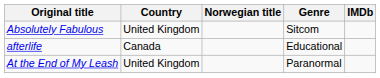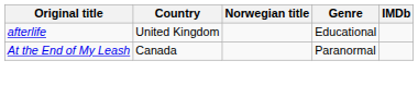 <table class="wikitable">
 <tr>
 <th>Original title</th>
 <th>Country</th>
 <th>Norwegian title</th>
 <th>Genre</th>
 <th>IMDb</th>
 </tr>
 <tr>
-<td><em><a href='#'>Absolutely Fabulous</a></em></td>
+<td><em><a href='#'>afterlife</a></em></td>
 <td>United Kingdom</td>
-<td></td>
-<td>Sitcom</td>
-<td></td>
-</tr>
-<tr>
-<td><em><a href='#'>afterlife</a></em></td>
-<td>Canada</td>
 <td></td>
 <td>Educational</td>
 <td></td>
 </tr>
 <tr>
 <td><em><a href='#'>At the End of My Leash</a></em></td>
-<td>United Kingdom</td>
+<td>Canada</td>
 <td></td>
 <td>Paranormal</td>
 <td></td>
 </tr>
 </table>
